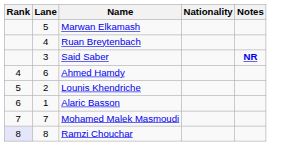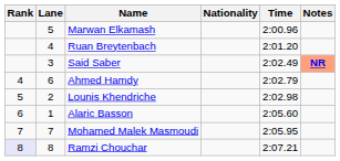 <table class="wikitable sortable" style="text-align:center">
 <tr>
 <th>Rank</th>
 <th>Lane</th>
 <th>Name</th>
 <th>Nationality</th>
+<th>Time</th>
 <th>Notes</th>
 </tr>
 <tr>
 <td></td>
 <td>5</td>
 <td align=left><a href='#'>Marwan Elkamash</a></td>
 <td align=left></td>
+<td>2:00.96</td>
 <td></td>
 </tr>
 <tr>
 <td></td>
 <td>4</td>
 <td align=left><a href='#'>Ruan Breytenbach</a></td>
 <td align=left></td>
+<td>2:01.20</td>
 <td></td>
 </tr>
 <tr>
 <td></td>
 <td>3</td>
 <td align=left><a href='#'>Said Saber</a></td>
 <td align=left></td>
-<td><strong><a href='#'>NR</a></strong></td>
+<td>2:02.49</td>
+<td style="background: lightsalmon;"><strong><a href='#'>NR</a></strong></td>
 </tr>
 <tr>
 <td>4</td>
 <td>6</td>
 <td align=left><a href='#'>Ahmed Hamdy</a></td>
 <td align=left></td>
+<td>2:02.79</td>
 <td></td>
 </tr>
 <tr>
 <td>5</td>
 <td>2</td>
 <td align=left><a href='#'>Lounis Khendriche</a></td>
 <td align=left></td>
+<td>2:02.98</td>
 <td></td>
 </tr>
 <tr>
 <td>6</td>
 <td>1</td>
 <td align=left><a href='#'>Alaric Basson</a></td>
 <td align=left></td>
+<td>2:05.60</td>
 <td></td>
 </tr>
 <tr>
 <td>7</td>
 <td>7</td>
 <td align=left><a href='#'>Mohamed Malek Masmoudi</a></td>
 <td align=left></td>
+<td>2:05.95</td>
 <td></td>
 </tr>
 <tr>
 <td style="background: lavender;">8</td>
 <td>8</td>
 <td align=left><a href='#'>Ramzi Chouchar</a></td>
 <td align=left></td>
+<td>2:07.21</td>
 <td></td>
 </tr>
 </table>
